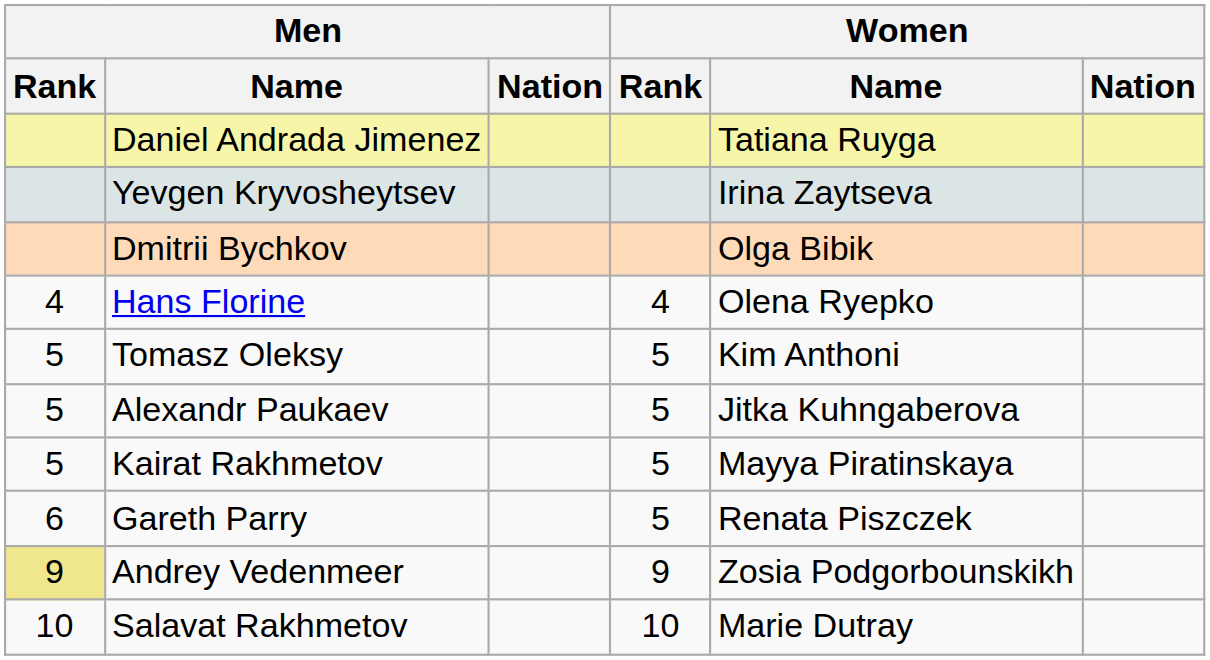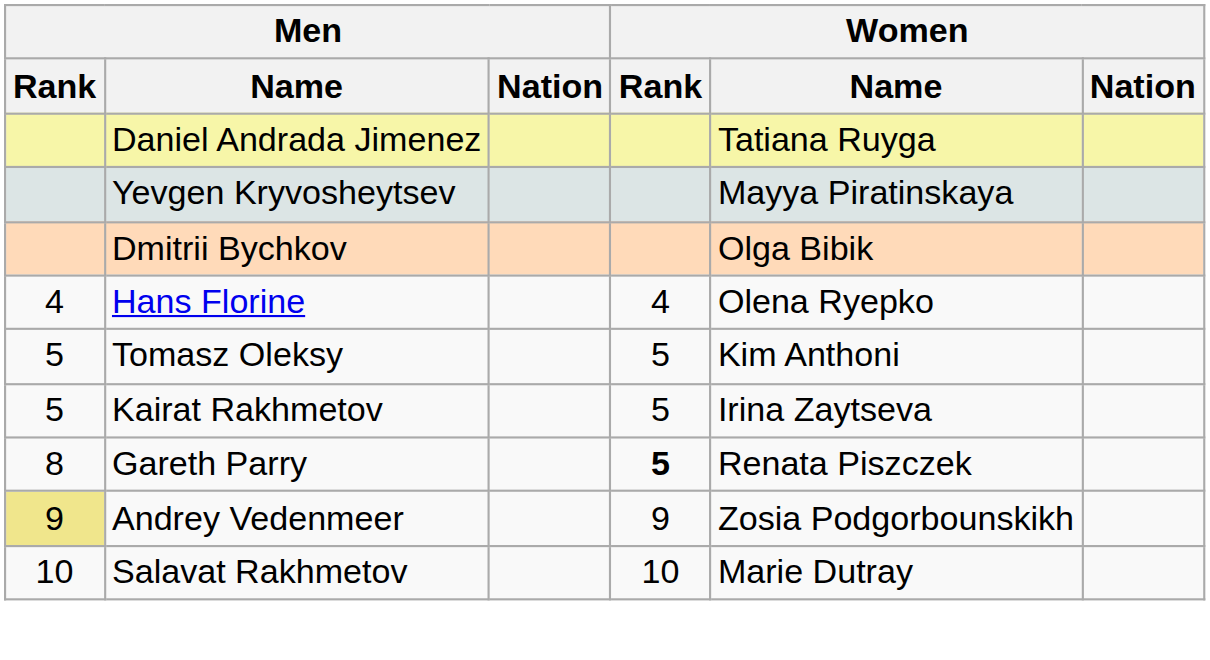 <table class="wikitable" style="text-align:center">
 <tr>
 <th colspan="3">Men</th>
 <th colspan="3">Women</th>
 </tr>
 <tr>
 <th>Rank</th>
 <th>Name</th>
 <th>Nation</th>
 <th>Rank</th>
 <th>Name</th>
 <th>Nation</th>
 </tr>
 <tr bgcolor="#F7F6A8">
 <td></td>
 <td align="left">Daniel Andrada Jimenez</td>
 <td align="left"></td>
 <td></td>
 <td align="left">Tatiana Ruyga</td>
 <td align="left"></td>
 </tr>
 <tr bgcolor="#DCE5E5">
 <td></td>
 <td align="left">Yevgen Kryvosheytsev</td>
 <td align="left"></td>
 <td></td>
-<td align="left">Irina Zaytseva</td>
+<td align="left">Mayya Piratinskaya</td>
 <td align="left"></td>
 </tr>
 <tr bgcolor="#FFDAB9">
 <td></td>
 <td align="left">Dmitrii Bychkov</td>
 <td align="left"></td>
 <td></td>
 <td align="left">Olga Bibik</td>
 <td align="left"></td>
 </tr>
 <tr>
 <td align="center">4</td>
 <td align="left"><a href='#'>Hans Florine</a></td>
 <td align="left"></td>
 <td>4</td>
 <td align="left">Olena Ryepko</td>
 <td align="left"></td>
 </tr>
 <tr>
 <td align="center">5</td>
 <td align="left">Tomasz Oleksy</td>
 <td align="left"></td>
 <td>5</td>
 <td align="left">Kim Anthoni</td>
 <td align="left"></td>
 </tr>
 <tr>
 <td align="center">5</td>
-<td align="left">Alexandr Paukaev</td>
+<td align="left">Kairat Rakhmetov</td>
 <td align="left"></td>
 <td>5</td>
-<td align="left">Jitka Kuhngaberova</td>
+<td align="left">Irina Zaytseva</td>
 <td align="left"></td>
 </tr>
 <tr>
-<td align="center">5</td>
-<td align="left">Kairat Rakhmetov</td>
-<td align="left"></td>
-<td>5</td>
-<td align="left">Mayya Piratinskaya</td>
-<td align="left"></td>
-</tr>
-<tr>
-<td align="center">6</td>
+<td align="center">8</td>
 <td align="left">Gareth Parry</td>
 <td align="left"></td>
-<td>5</td>
+<td><strong>5</strong></td>
 <td align="left">Renata Piszczek</td>
 <td align="left"></td>
 </tr>
 <tr>
 <td style="background: khaki;">9</td>
 <td align="left">Andrey Vedenmeer</td>
 <td align="left"></td>
 <td>9</td>
 <td align="left">Zosia Podgorbounskikh</td>
 <td align="left"></td>
 </tr>
 <tr>
 <td>10</td>
 <td align="left">Salavat Rakhmetov</td>
 <td align="left"></td>
 <td>10</td>
 <td align="left">Marie Dutray</td>
 <td align="left"></td>
 </tr>
 </table>
